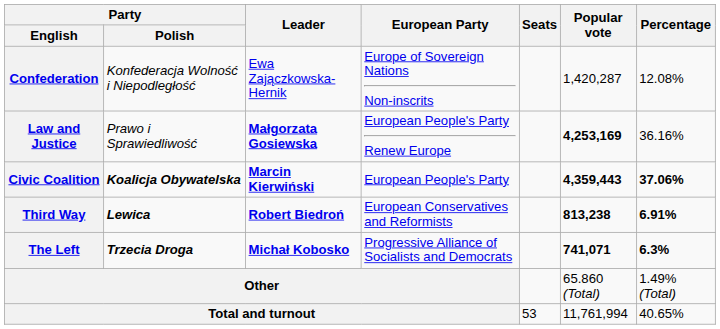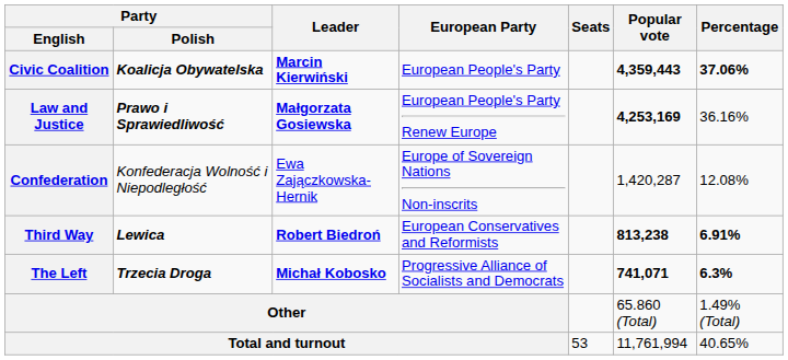 <table class="wikitable">
 <tr>
 <th colspan=2>Party</th>
 <th rowspan=2>Leader</th>
 <th rowspan=2>European Party</th>
 <th rowspan=2>Seats</th>
 <th rowspan=2>Popular vote</th>
 <th rowspan=2>Percentage</th>
 </tr>
 <tr>
 <th>English</th>
 <th>Polish</th>
 </tr>
 <tr>
+<th><a href='#'>Civic Coalition</a></th>
+<td><strong><em>Koalicja Obywatelska</em></strong></td>
+<td><strong><a href='#'>Marcin Kierwiński</a></strong></td>
+<td><a href='#'>European People's Party</a></td>
+<td></td>
+<td><strong>4,359,443</strong></td>
+<td><strong>37.06%</strong></td>
+</tr>
+<tr>
+<th><a href='#'>Law and Justice</a></th>
+<td><strong><em>Prawo i Sprawiedliwość</em></strong></td>
+<td><strong><a href='#'>Małgorzata Gosiewska</a></strong></td>
+<td><a href='#'>European People's Party</a><hr><a href='#'>Renew Europe</a></td>
+<td></td>
+<td><strong>4,253,169</strong></td>
+<td>36.16%</td>
+</tr>
+<tr>
 <th><a href='#'>Confederation</a></th>
 <td><em>Konfederacja Wolność i Niepodległość</em></td>
 <td><a href='#'>Ewa Zajączkowska-Hernik</a></td>
 <td><a href='#'>Europe of Sovereign Nations</a><hr><a href='#'>Non-inscrits</a></td>
 <td></td>
 <td>1,420,287</td>
 <td>12.08%</td>
-</tr>
-<tr>
-<th><a href='#'>Law and Justice</a></th>
-<td><em>Prawo i Sprawiedliwość</em></td>
-<td><strong><a href='#'>Małgorzata Gosiewska</a></strong></td>
-<td><a href='#'>European People's Party</a><hr><a href='#'>Renew Europe</a></td>
-<td></td>
-<td><strong>4,253,169</strong></td>
-<td>36.16%</td>
-</tr>
-<tr>
-<th><a href='#'>Civic Coalition</a></th>
-<td><strong><em>Koalicja Obywatelska</em></strong></td>
-<td><strong><a href='#'>Marcin Kierwiński</a></strong></td>
-<td><a href='#'>European People's Party</a></td>
-<td></td>
-<td><strong>4,359,443</strong></td>
-<td><strong>37.06%</strong></td>
 </tr>
 <tr>
 <th><a href='#'>Third Way</a></th>
 <td><strong><em>Lewica</em></strong></td>
 <td><strong><a href='#'>Robert Biedroń</a></strong></td>
 <td><a href='#'>European Conservatives and Reformists</a></td>
 <td></td>
 <td><strong>813,238</strong></td>
 <td><strong>6.91%</strong></td>
 </tr>
 <tr>
 <th><a href='#'>The Left</a></th>
 <td><strong><em>Trzecia Droga</em></strong></td>
 <td><strong><a href='#'>Michał Kobosko</a></strong></td>
 <td><a href='#'>Progressive Alliance of Socialists and Democrats</a></td>
 <td></td>
 <td><strong>741,071</strong></td>
 <td><strong>6.3%</strong></td>
 </tr>
 <tr>
 <th Colspan=4>Other</th>
 <td></td>
 <td>65.860 <em>(Total)</em></td>
 <td>1.49% <em>(Total)</em></td>
 </tr>
 <tr>
 <th colspan=4>Total and turnout</th>
 <td>53</td>
 <td>11,761,994</td>
 <td>40.65%</td>
 </tr>
 </table>
